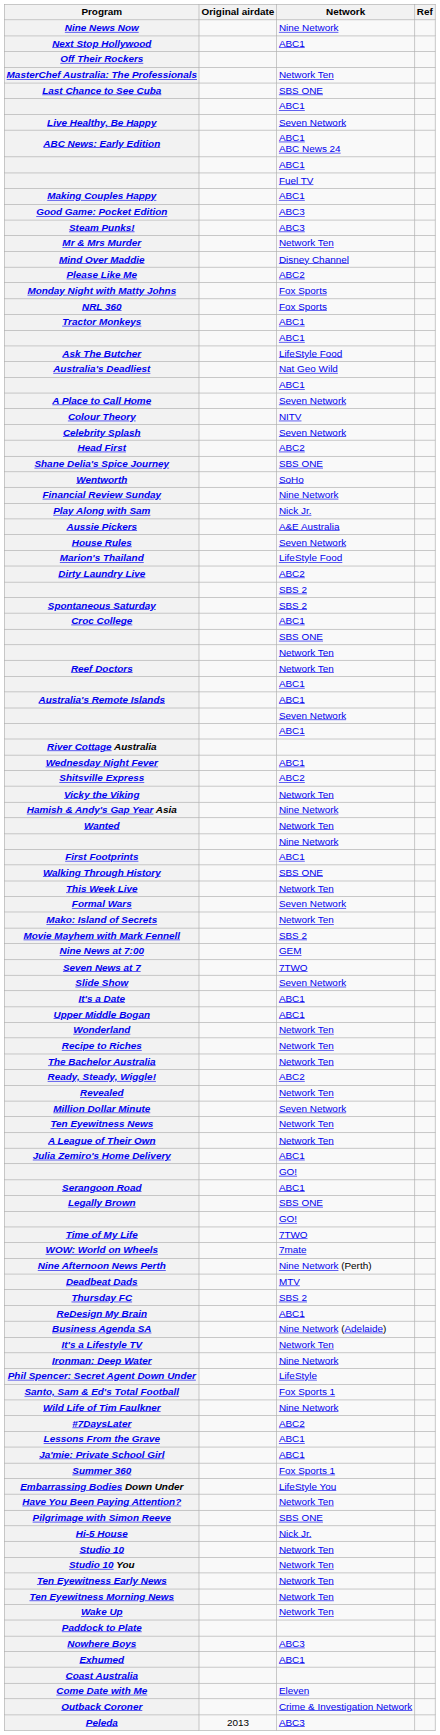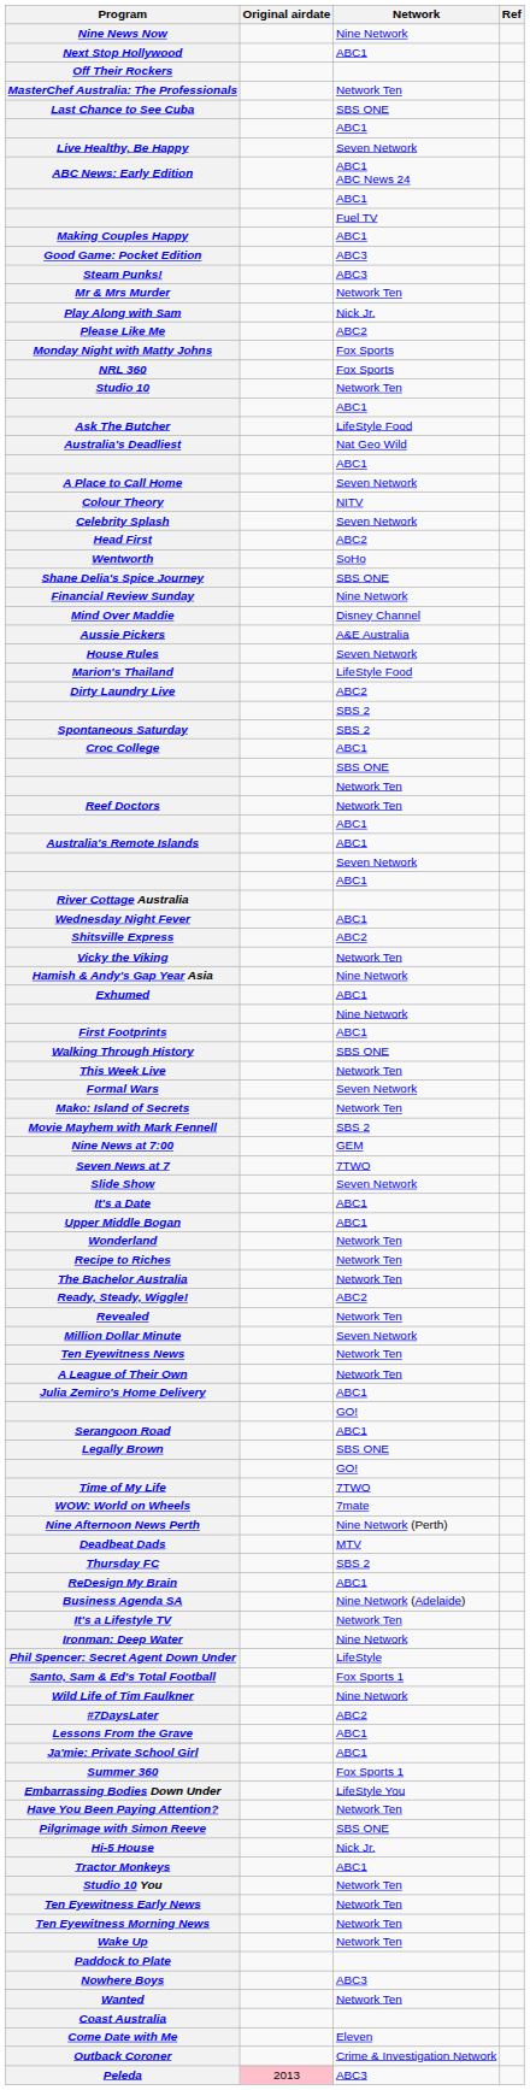 <table class="wikitable plainrowheaders sortable" style="text-align:left">
 <tr>
 <th scope="col">Program</th>
 <th scope="col">Original airdate</th>
 <th scope="col">Network</th>
 <th scope="col" class="unsortable">Ref</th>
 </tr>
 <tr>
 <th scope="row"><em><a href='#'>Nine News Now</a></em></th>
 <td align=center></td>
 <td><a href='#'>Nine Network</a></td>
 <td align=center></td>
 </tr>
 <tr>
 <th scope="row"><em><a href='#'>Next Stop Hollywood</a></em></th>
 <td align=center></td>
 <td><a href='#'>ABC1</a></td>
 <td align=center></td>
 </tr>
 <tr>
 <th scope="row"><em><a href='#'>Off Their Rockers</a></em></th>
 <td align=center></td>
 <td></td>
 <td align=center></td>
 </tr>
 <tr>
 <th scope="row"><em><a href='#'>MasterChef Australia: The Professionals</a></em></th>
 <td align=center></td>
 <td><a href='#'>Network Ten</a></td>
 <td align=center></td>
 </tr>
 <tr>
 <th scope="row"><em><a href='#'>Last Chance to See Cuba</a></em></th>
 <td align=center></td>
 <td><a href='#'>SBS ONE</a></td>
 <td align=center></td>
 </tr>
 <tr>
 <th scope="row"><em></em></th>
 <td align=center></td>
 <td><a href='#'>ABC1</a></td>
 <td align=center></td>
 </tr>
 <tr>
 <th scope="row"><em><a href='#'>Live Healthy, Be Happy</a></em></th>
 <td align=center></td>
 <td><a href='#'>Seven Network</a></td>
 <td align=center></td>
 </tr>
 <tr>
 <th scope="row"><em><a href='#'>ABC News: Early Edition</a></em></th>
 <td align=center></td>
 <td><a href='#'>ABC1</a><br><a href='#'>ABC News 24</a></td>
 <td align=center></td>
 </tr>
 <tr>
 <th scope="row"><em></em></th>
 <td align=center></td>
 <td><a href='#'>ABC1</a></td>
 <td align=center></td>
 </tr>
 <tr>
 <th scope="row"><em></em></th>
 <td align=center></td>
 <td><a href='#'>Fuel TV</a></td>
 <td align=center></td>
 </tr>
 <tr>
 <th scope="row"><em><a href='#'>Making Couples Happy</a></em></th>
 <td align=center></td>
 <td><a href='#'>ABC1</a></td>
 <td align=center></td>
 </tr>
 <tr>
 <th scope="row"><em><a href='#'>Good Game: Pocket Edition</a></em></th>
 <td align=center></td>
 <td><a href='#'>ABC3</a></td>
 <td align=center></td>
 </tr>
 <tr>
 <th scope="row"><em><a href='#'>Steam Punks!</a></em></th>
 <td align=center></td>
 <td><a href='#'>ABC3</a></td>
 <td align=center></td>
 </tr>
 <tr>
 <th scope="row"><em><a href='#'>Mr & Mrs Murder</a></em></th>
 <td align=center></td>
 <td><a href='#'>Network Ten</a></td>
 <td align=center></td>
 </tr>
 <tr>
-<th scope="row"><em><a href='#'>Mind Over Maddie</a></em></th>
+<th scope="row"><em><a href='#'>Play Along with Sam</a></em></th>
 <td align=center></td>
-<td><a href='#'>Disney Channel</a></td>
+<td><a href='#'>Nick Jr.</a></td>
 <td align=center></td>
 </tr>
 <tr>
 <th scope="row"><em><a href='#'>Please Like Me</a></em></th>
 <td align=center></td>
 <td><a href='#'>ABC2</a></td>
 <td align=center></td>
 </tr>
 <tr>
 <th scope="row"><em><a href='#'>Monday Night with Matty Johns</a></em></th>
 <td align=center></td>
 <td><a href='#'>Fox Sports</a></td>
 <td align=center></td>
 </tr>
 <tr>
 <th scope="row"><em><a href='#'>NRL 360</a></em></th>
 <td align=center></td>
 <td><a href='#'>Fox Sports</a></td>
 <td align=center></td>
 </tr>
 <tr>
-<th scope="row"><em><a href='#'>Tractor Monkeys</a></em></th>
+<th scope="row"><em><a href='#'>Studio 10</a></em></th>
 <td align=center></td>
-<td><a href='#'>ABC1</a></td>
+<td><a href='#'>Network Ten</a></td>
 <td align=center></td>
 </tr>
 <tr>
 <th scope="row"><em></em></th>
 <td align=center></td>
 <td><a href='#'>ABC1</a></td>
 <td align=center></td>
 </tr>
 <tr>
 <th scope="row"><em><a href='#'>Ask The Butcher</a></em></th>
 <td align=center></td>
 <td><a href='#'>LifeStyle Food</a></td>
 <td align=center></td>
 </tr>
 <tr>
 <th scope="row"><em><a href='#'>Australia's Deadliest</a></em></th>
 <td align=center></td>
 <td><a href='#'>Nat Geo Wild</a></td>
 <td align=center></td>
 </tr>
 <tr>
 <th scope="row"><em></em></th>
 <td align=center></td>
 <td><a href='#'>ABC1</a></td>
 <td align=center></td>
 </tr>
 <tr>
 <th scope="row"><em><a href='#'>A Place to Call Home</a></em></th>
 <td align=center></td>
 <td><a href='#'>Seven Network</a></td>
 <td align=center></td>
 </tr>
 <tr>
 <th scope="row"><em><a href='#'>Colour Theory</a></em></th>
 <td align=center></td>
 <td><a href='#'>NITV</a></td>
 <td align=center></td>
 </tr>
 <tr>
 <th scope="row"><em><a href='#'>Celebrity Splash</a></em></th>
 <td align=center></td>
 <td><a href='#'>Seven Network</a></td>
 <td align=center></td>
 </tr>
 <tr>
 <th scope="row"><em><a href='#'>Head First</a></em></th>
 <td align=center></td>
 <td><a href='#'>ABC2</a></td>
 <td align=center></td>
 </tr>
 <tr>
+<th scope="row"><em><a href='#'>Wentworth</a></em></th>
+<td align=center></td>
+<td><a href='#'>SoHo</a></td>
+<td align=center></td>
+</tr>
+<tr>
 <th scope="row"><em><a href='#'>Shane Delia's Spice Journey</a></em></th>
 <td align=center></td>
 <td><a href='#'>SBS ONE</a></td>
-<td align=center></td>
-</tr>
-<tr>
-<th scope="row"><em><a href='#'>Wentworth</a></em></th>
-<td align=center></td>
-<td><a href='#'>SoHo</a></td>
 <td align=center></td>
 </tr>
 <tr>
 <th scope="row"><em><a href='#'>Financial Review Sunday</a></em></th>
 <td align=center></td>
 <td><a href='#'>Nine Network</a></td>
 <td align=center></td>
 </tr>
 <tr>
-<th scope="row"><em><a href='#'>Play Along with Sam</a></em></th>
+<th scope="row"><em><a href='#'>Mind Over Maddie</a></em></th>
 <td align=center></td>
-<td><a href='#'>Nick Jr.</a></td>
+<td><a href='#'>Disney Channel</a></td>
 <td align=center></td>
 </tr>
 <tr>
 <th scope="row"><em><a href='#'>Aussie Pickers</a></em></th>
 <td align=center></td>
 <td><a href='#'>A&E Australia</a></td>
 <td align=center></td>
 </tr>
 <tr>
 <th scope="row"><em><a href='#'>House Rules</a></em></th>
 <td align=center></td>
 <td><a href='#'>Seven Network</a></td>
 <td align=center></td>
 </tr>
 <tr>
 <th scope="row"><em><a href='#'>Marion's Thailand</a></em></th>
 <td align=center></td>
 <td><a href='#'>LifeStyle Food</a></td>
 <td align=center></td>
 </tr>
 <tr>
 <th scope="row"><em><a href='#'>Dirty Laundry Live</a></em></th>
 <td align=center></td>
 <td><a href='#'>ABC2</a></td>
 <td align=center></td>
 </tr>
 <tr>
 <th scope="row"><em></em></th>
 <td align=center></td>
 <td><a href='#'>SBS 2</a></td>
 <td align=center></td>
 </tr>
 <tr>
 <th scope="row"><em><a href='#'>Spontaneous Saturday</a></em></th>
 <td align=center></td>
 <td><a href='#'>SBS 2</a></td>
 <td align=center></td>
 </tr>
 <tr>
 <th scope="row"><em><a href='#'>Croc College</a></em></th>
 <td align=center></td>
 <td><a href='#'>ABC1</a></td>
 <td align=center></td>
 </tr>
 <tr>
 <th scope="row"><em></em></th>
 <td align=center></td>
 <td><a href='#'>SBS ONE</a></td>
 <td align=center></td>
 </tr>
 <tr>
 <th scope="row"><em></em></th>
 <td align=center></td>
 <td><a href='#'>Network Ten</a></td>
 <td align=center></td>
 </tr>
 <tr>
 <th scope="row"><em><a href='#'>Reef Doctors</a></em></th>
 <td align=center></td>
 <td><a href='#'>Network Ten</a></td>
 <td align=center></td>
 </tr>
 <tr>
 <th scope="row"><em></em></th>
 <td align=center></td>
 <td><a href='#'>ABC1</a></td>
 <td align=center></td>
 </tr>
 <tr>
 <th scope="row"><em><a href='#'>Australia's Remote Islands</a></em></th>
 <td align=center></td>
 <td><a href='#'>ABC1</a></td>
 <td align=center></td>
 </tr>
 <tr>
 <th scope="row"><em></em></th>
 <td align=center></td>
 <td><a href='#'>Seven Network</a></td>
 <td align=center></td>
 </tr>
 <tr>
 <th scope="row"><em></em></th>
 <td align=center></td>
 <td><a href='#'>ABC1</a></td>
 <td align=center></td>
 </tr>
 <tr>
 <th scope="row"><em><a href='#'>River Cottage</a> Australia</em></th>
 <td align=center></td>
 <td></td>
 <td align=center></td>
 </tr>
 <tr>
 <th scope="row"><em><a href='#'>Wednesday Night Fever</a></em></th>
 <td align=center></td>
 <td><a href='#'>ABC1</a></td>
 <td align=center></td>
 </tr>
 <tr>
 <th scope="row"><em><a href='#'>Shitsville Express</a></em></th>
 <td align=center></td>
 <td><a href='#'>ABC2</a></td>
 <td align=center></td>
 </tr>
 <tr>
 <th scope="row"><em><a href='#'>Vicky the Viking</a></em></th>
 <td align=center></td>
 <td><a href='#'>Network Ten</a></td>
 <td align=center></td>
 </tr>
 <tr>
 <th scope="row"><em><a href='#'>Hamish & Andy's Gap Year</a> Asia</em></th>
 <td align=center></td>
 <td><a href='#'>Nine Network</a></td>
 <td align=center></td>
 </tr>
 <tr>
-<th scope="row"><em><a href='#'>Wanted</a></em></th>
+<th scope="row"><em><a href='#'>Exhumed</a></em></th>
 <td align=center></td>
-<td><a href='#'>Network Ten</a></td>
+<td><a href='#'>ABC1</a></td>
 <td align=center></td>
 </tr>
 <tr>
 <th scope="row"><em></em></th>
 <td align=center></td>
 <td><a href='#'>Nine Network</a></td>
 <td align=center></td>
 </tr>
 <tr>
 <th scope="row"><em><a href='#'>First Footprints</a></em></th>
 <td align=center></td>
 <td><a href='#'>ABC1</a></td>
 <td align=center></td>
 </tr>
 <tr>
 <th scope="row"><em><a href='#'>Walking Through History</a></em></th>
 <td align=center></td>
 <td><a href='#'>SBS ONE</a></td>
 <td align=center></td>
 </tr>
 <tr>
 <th scope="row"><em><a href='#'>This Week Live</a></em></th>
 <td align=center></td>
 <td><a href='#'>Network Ten</a></td>
 <td align=center></td>
 </tr>
 <tr>
 <th scope="row"><em><a href='#'>Formal Wars</a></em></th>
 <td align=center></td>
 <td><a href='#'>Seven Network</a></td>
 <td align=center></td>
 </tr>
 <tr>
 <th scope="row"><em><a href='#'>Mako: Island of Secrets</a></em></th>
 <td align=center></td>
 <td><a href='#'>Network Ten</a></td>
 <td align=center></td>
 </tr>
 <tr>
 <th scope="row"><em><a href='#'>Movie Mayhem with Mark Fennell</a></em></th>
 <td align=center></td>
 <td><a href='#'>SBS 2</a></td>
 <td align=center></td>
 </tr>
 <tr>
 <th scope="row"><em><a href='#'>Nine News at 7:00</a></em></th>
 <td align=center></td>
 <td><a href='#'>GEM</a></td>
 <td align=center></td>
 </tr>
 <tr>
 <th scope="row"><em><a href='#'>Seven News at 7</a></em></th>
 <td align=center></td>
 <td><a href='#'>7TWO</a></td>
 <td align=center></td>
 </tr>
 <tr>
 <th scope="row"><em><a href='#'>Slide Show</a></em></th>
 <td align=center></td>
 <td><a href='#'>Seven Network</a></td>
 <td align=center></td>
 </tr>
 <tr>
 <th scope="row"><em><a href='#'>It's a Date</a></em></th>
 <td align=center></td>
 <td><a href='#'>ABC1</a></td>
 <td align=center></td>
 </tr>
 <tr>
 <th scope="row"><em><a href='#'>Upper Middle Bogan</a></em></th>
 <td align=center></td>
 <td><a href='#'>ABC1</a></td>
 <td align=center></td>
 </tr>
 <tr>
 <th scope="row"><em><a href='#'>Wonderland</a></em></th>
 <td align=center></td>
 <td><a href='#'>Network Ten</a></td>
 <td align=center></td>
 </tr>
 <tr>
 <th scope="row"><em><a href='#'>Recipe to Riches</a></em></th>
 <td align=center></td>
 <td><a href='#'>Network Ten</a></td>
 <td align=center></td>
 </tr>
 <tr>
 <th scope="row"><em><a href='#'>The Bachelor Australia</a></em></th>
 <td align=center></td>
 <td><a href='#'>Network Ten</a></td>
 <td align=center></td>
 </tr>
 <tr>
 <th scope="row"><em><a href='#'>Ready, Steady, Wiggle!</a></em></th>
 <td align=center></td>
 <td><a href='#'>ABC2</a></td>
 <td></td>
 </tr>
 <tr>
 <th scope="row"><em><a href='#'>Revealed</a></em></th>
 <td align=center></td>
 <td><a href='#'>Network Ten</a></td>
 <td align=center></td>
 </tr>
 <tr>
 <th scope="row"><em><a href='#'>Million Dollar Minute</a></em></th>
 <td align=center></td>
 <td><a href='#'>Seven Network</a></td>
 <td align=center></td>
 </tr>
 <tr>
 <th scope="row"><em><a href='#'>Ten Eyewitness News</a></em></th>
 <td align=center></td>
 <td><a href='#'>Network Ten</a></td>
 <td></td>
 </tr>
 <tr>
 <th scope="row"><em><a href='#'>A League of Their Own</a></em></th>
 <td align=center></td>
 <td><a href='#'>Network Ten</a></td>
 <td align=center></td>
 </tr>
 <tr>
 <th scope="row"><em><a href='#'>Julia Zemiro's Home Delivery</a></em></th>
 <td align=center></td>
 <td><a href='#'>ABC1</a></td>
 <td align=center></td>
 </tr>
 <tr>
 <th scope="row"><em></em></th>
 <td align=center></td>
 <td><a href='#'>GO!</a></td>
 <td align=center></td>
 </tr>
 <tr>
 <th scope="row"><em><a href='#'>Serangoon Road</a></em></th>
 <td align=center></td>
 <td><a href='#'>ABC1</a></td>
 <td align=center></td>
 </tr>
 <tr>
 <th scope="row"><em><a href='#'>Legally Brown</a></em></th>
 <td align=center></td>
 <td><a href='#'>SBS ONE</a></td>
 <td align=center></td>
 </tr>
 <tr>
 <th scope="row"><em></em></th>
 <td align=center></td>
 <td><a href='#'>GO!</a></td>
 <td align=center></td>
 </tr>
 <tr>
 <th scope="row"><em><a href='#'>Time of My Life</a></em></th>
 <td align=center></td>
 <td><a href='#'>7TWO</a></td>
 <td align=center></td>
 </tr>
 <tr>
 <th scope="row"><em><a href='#'>WOW: World on Wheels</a></em></th>
 <td align=center></td>
 <td><a href='#'>7mate</a></td>
 <td align=center></td>
 </tr>
 <tr>
 <th scope="row"><em><a href='#'>Nine Afternoon News Perth</a></em></th>
 <td align=center></td>
 <td><a href='#'>Nine Network</a> (Perth)</td>
 <td align=center></td>
 </tr>
 <tr>
 <th scope="row"><em><a href='#'>Deadbeat Dads</a></em></th>
 <td align=center></td>
 <td><a href='#'>MTV</a></td>
 <td align=center></td>
 </tr>
 <tr>
 <th scope="row"><em><a href='#'>Thursday FC</a></em></th>
 <td align=center></td>
 <td><a href='#'>SBS 2</a></td>
 <td align=center></td>
 </tr>
 <tr>
 <th scope="row"><em><a href='#'>ReDesign My Brain</a></em></th>
 <td align=center></td>
 <td><a href='#'>ABC1</a></td>
 <td align=center></td>
 </tr>
 <tr>
 <th scope="row"><em><a href='#'>Business Agenda SA</a></em></th>
 <td align=center></td>
 <td><a href='#'>Nine Network</a> (<a href='#'>Adelaide</a>)</td>
 <td align=center></td>
 </tr>
 <tr>
 <th scope="row"><em><a href='#'>It's a Lifestyle TV</a></em></th>
 <td align=center></td>
 <td><a href='#'>Network Ten</a></td>
 <td align=center></td>
 </tr>
 <tr>
 <th scope="row"><em><a href='#'>Ironman: Deep Water</a></em></th>
 <td align=center></td>
 <td><a href='#'>Nine Network</a></td>
 <td align=center></td>
 </tr>
 <tr>
 <th scope="row"><em><a href='#'>Phil Spencer: Secret Agent Down Under</a></em></th>
 <td align=center></td>
 <td><a href='#'>LifeStyle</a></td>
 <td align=center></td>
 </tr>
 <tr>
 <th scope="row"><em><a href='#'>Santo, Sam & Ed's Total Football</a></em></th>
 <td align=center></td>
 <td><a href='#'>Fox Sports 1</a></td>
 <td align=center></td>
 </tr>
 <tr>
 <th scope="row"><em><a href='#'>Wild Life of Tim Faulkner</a></em></th>
 <td align=center></td>
 <td><a href='#'>Nine Network</a></td>
 <td align=center></td>
 </tr>
 <tr>
 <th scope="row"><em><a href='#'>#7DaysLater</a></em></th>
 <td align=center></td>
 <td><a href='#'>ABC2</a></td>
 <td align=center></td>
 </tr>
 <tr>
 <th scope="row"><em><a href='#'>Lessons From the Grave</a></em></th>
 <td align=center></td>
 <td><a href='#'>ABC1</a></td>
 <td align=center></td>
 </tr>
 <tr>
 <th scope="row"><em><a href='#'>Ja'mie: Private School Girl</a></em></th>
 <td align=center></td>
 <td><a href='#'>ABC1</a></td>
 <td align=center></td>
 </tr>
 <tr>
 <th scope="row"><em><a href='#'>Summer 360</a></em></th>
 <td align=center></td>
 <td><a href='#'>Fox Sports 1</a></td>
 <td align=center></td>
 </tr>
 <tr>
 <th scope="row"><em><a href='#'>Embarrassing Bodies</a> Down Under</em></th>
 <td align=center></td>
 <td><a href='#'>LifeStyle You</a></td>
 <td align=center></td>
 </tr>
 <tr>
 <th scope="row"><em><a href='#'>Have You Been Paying Attention?</a></em></th>
 <td align=center></td>
 <td><a href='#'>Network Ten</a></td>
 <td align=center></td>
 </tr>
 <tr>
 <th scope="row"><em><a href='#'>Pilgrimage with Simon Reeve</a></em></th>
 <td align=center></td>
 <td><a href='#'>SBS ONE</a></td>
 <td align=center></td>
 </tr>
 <tr>
 <th scope="row"><em><a href='#'>Hi-5 House</a></em></th>
 <td align=center></td>
 <td><a href='#'>Nick Jr.</a></td>
 <td align=center></td>
 </tr>
 <tr>
-<th scope="row"><em><a href='#'>Studio 10</a></em></th>
+<th scope="row"><em><a href='#'>Tractor Monkeys</a></em></th>
 <td align=center></td>
-<td><a href='#'>Network Ten</a></td>
+<td><a href='#'>ABC1</a></td>
 <td align=center></td>
 </tr>
 <tr>
 <th scope="row"><em><a href='#'>Studio 10</a> You</em></th>
 <td align=center></td>
 <td><a href='#'>Network Ten</a></td>
 <td align=center></td>
 </tr>
 <tr>
 <th scope="row"><em><a href='#'>Ten Eyewitness Early News</a></em></th>
 <td align=center></td>
 <td><a href='#'>Network Ten</a></td>
 <td align=center></td>
 </tr>
 <tr>
 <th scope="row"><em><a href='#'>Ten Eyewitness Morning News</a></em></th>
 <td align=center></td>
 <td><a href='#'>Network Ten</a></td>
 <td align=center></td>
 </tr>
 <tr>
 <th scope="row"><em><a href='#'>Wake Up</a></em></th>
 <td align=center></td>
 <td><a href='#'>Network Ten</a></td>
 <td align=center></td>
 </tr>
 <tr>
 <th scope="row"><em><a href='#'>Paddock to Plate</a></em></th>
 <td align=center></td>
 <td></td>
 <td align=center></td>
 </tr>
 <tr>
 <th scope="row"><em><a href='#'>Nowhere Boys</a></em></th>
 <td align=center></td>
 <td><a href='#'>ABC3</a></td>
 <td align=center></td>
 </tr>
 <tr>
-<th scope="row"><em><a href='#'>Exhumed</a></em></th>
+<th scope="row"><em><a href='#'>Wanted</a></em></th>
 <td align=center></td>
-<td><a href='#'>ABC1</a></td>
+<td><a href='#'>Network Ten</a></td>
 <td align=center></td>
 </tr>
 <tr>
 <th scope="row"><em><a href='#'>Coast Australia</a></em></th>
 <td align=center></td>
 <td></td>
 <td align=center></td>
 </tr>
 <tr>
 <th scope="row"><em><a href='#'>Come Date with Me</a></em></th>
 <td align=center></td>
 <td><a href='#'>Eleven</a></td>
 <td align=center></td>
 </tr>
 <tr>
 <th scope="row"><em><a href='#'>Outback Coroner</a></em></th>
 <td align=center></td>
 <td><a href='#'>Crime & Investigation Network</a></td>
 <td align=center></td>
 </tr>
 <tr>
 <th scope="row"><em><a href='#'>Peleda</a></em></th>
-<td align=center>2013</td>
+<td align=center style="background: pink;">2013</td>
 <td><a href='#'>ABC3</a></td>
 <td align=center></td>
 </tr>
 </table>
